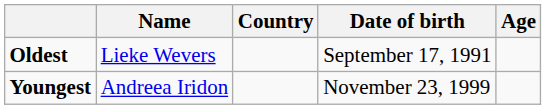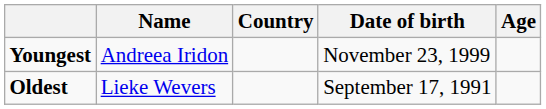 <table class="wikitable">
 <tr>
 <th></th>
 <th><strong>Name</strong></th>
 <th><strong>Country</strong></th>
 <th><strong>Date of birth</strong></th>
 <th><strong>Age</strong></th>
 </tr>
 <tr>
+<td><strong>Youngest</strong></td>
+<td><a href='#'>Andreea Iridon</a></td>
+<td></td>
+<td>November 23, 1999</td>
+<td></td>
+</tr>
+<tr>
 <td><strong>Oldest</strong></td>
 <td><a href='#'>Lieke Wevers</a></td>
 <td></td>
 <td>September 17, 1991</td>
 <td></td>
 </tr>
-<tr>
-<td><strong>Youngest</strong></td>
-<td><a href='#'>Andreea Iridon</a></td>
-<td></td>
-<td>November 23, 1999</td>
-<td></td>
-</tr>
 </table>
